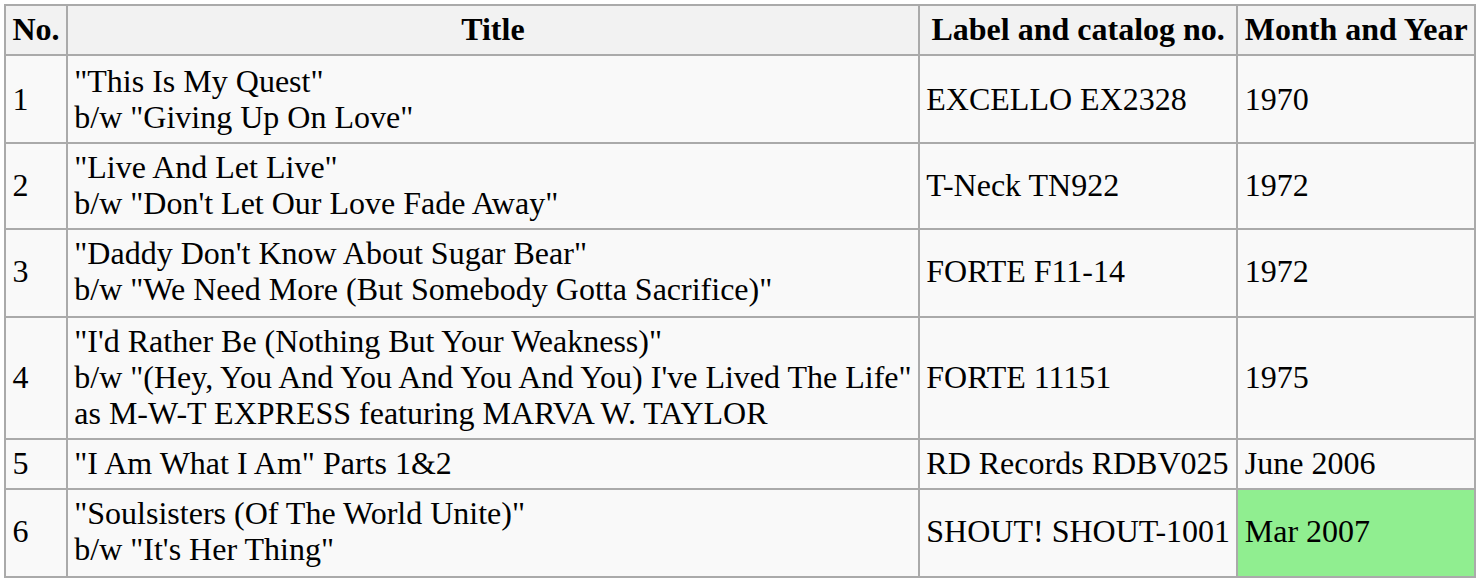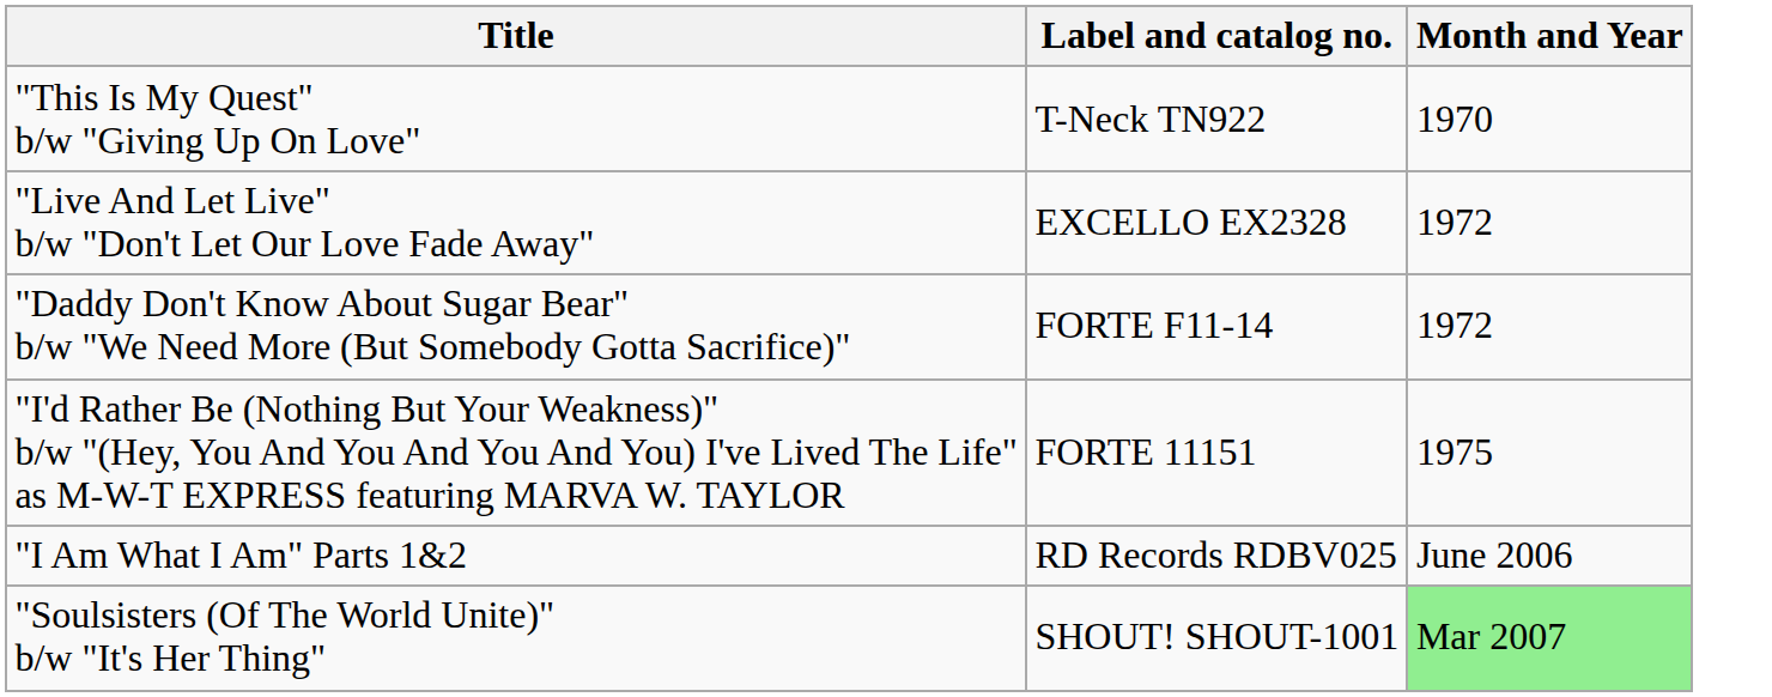 <table class="wikitable">
 <tr>
-<th>No.</th>
 <th>Title</th>
 <th>Label and catalog no.</th>
 <th>Month and Year</th>
 </tr>
 <tr>
-<td>1</td>
 <td>"This Is My Quest"<br>b/w "Giving Up On Love"</td>
-<td>EXCELLO EX2328</td>
+<td>T-Neck TN922</td>
 <td>1970</td>
 </tr>
 <tr>
-<td>2</td>
 <td>"Live And Let Live"<br>b/w "Don't Let Our Love Fade Away"</td>
-<td>T-Neck TN922</td>
+<td>EXCELLO EX2328</td>
 <td>1972</td>
 </tr>
 <tr>
-<td>3</td>
 <td>"Daddy Don't Know About Sugar Bear"<br>b/w "We Need More (But Somebody Gotta Sacrifice)"</td>
 <td>FORTE F11-14</td>
 <td>1972</td>
 </tr>
 <tr>
-<td>4</td>
 <td>"I'd Rather Be (Nothing But Your Weakness)"<br>b/w "(Hey, You And You And You And You) I've Lived The Life"<br>as M-W-T EXPRESS featuring MARVA W. TAYLOR</td>
 <td>FORTE 11151</td>
 <td>1975</td>
 </tr>
 <tr>
-<td>5</td>
 <td>"I Am What I Am" Parts 1&2</td>
 <td>RD Records RDBV025</td>
 <td>June 2006</td>
 </tr>
 <tr>
-<td>6</td>
 <td>"Soulsisters (Of The World Unite)"<br>b/w "It's Her Thing"</td>
 <td>SHOUT! SHOUT-1001</td>
 <td style="background: lightgreen;">Mar 2007</td>
 </tr>
 </table>
